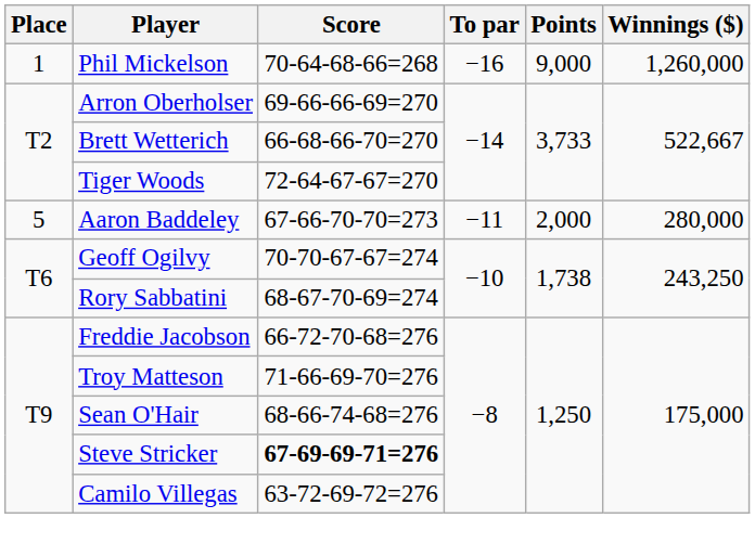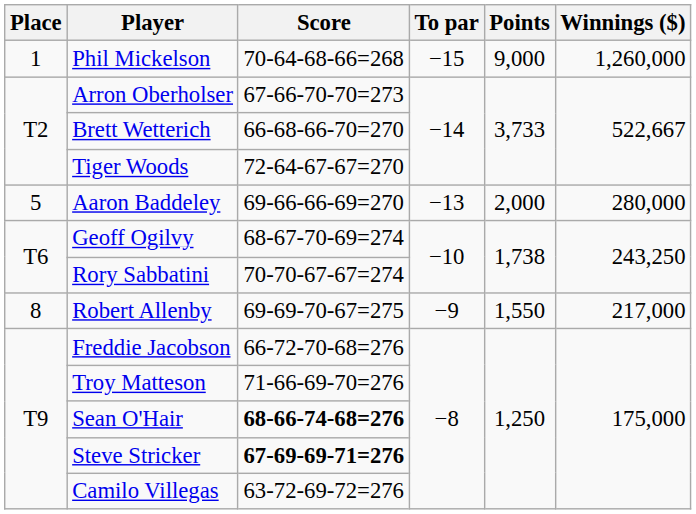 <table class="wikitable">
 <tr>
 <th>Place</th>
 <th>Player</th>
 <th>Score</th>
 <th>To par</th>
 <th>Points</th>
 <th>Winnings ($)</th>
 </tr>
 <tr>
 <td align="center">1</td>
 <td> <a href='#'>Phil Mickelson</a></td>
 <td>70-64-68-66=268</td>
-<td align="center">−16</td>
+<td align="center">−15</td>
 <td align=center>9,000</td>
 <td align=right>1,260,000</td>
 </tr>
 <tr>
 <td align="center" rowspan=3>T2</td>
 <td> <a href='#'>Arron Oberholser</a></td>
-<td>69-66-66-69=270</td>
+<td>67-66-70-70=273</td>
 <td align="center" rowspan=3>−14</td>
 <td align=center rowspan=3>3,733</td>
 <td align=right rowspan=3>522,667</td>
 </tr>
 <tr>
 <td> <a href='#'>Brett Wetterich</a></td>
 <td>66-68-66-70=270</td>
 </tr>
 <tr>
 <td> <a href='#'>Tiger Woods</a></td>
 <td>72-64-67-67=270</td>
 </tr>
 <tr>
 <td align="center">5</td>
 <td> <a href='#'>Aaron Baddeley</a></td>
-<td>67-66-70-70=273</td>
-<td align="center">−11</td>
+<td>69-66-66-69=270</td>
+<td align="center">−13</td>
 <td align=center>2,000</td>
 <td align=right>280,000</td>
 </tr>
 <tr>
 <td align="center" rowspan=2>T6</td>
 <td> <a href='#'>Geoff Ogilvy</a></td>
-<td>70-70-67-67=274</td>
+<td>68-67-70-69=274</td>
 <td align="center" rowspan=2>−10</td>
 <td align=center rowspan=2>1,738</td>
 <td align=right rowspan=2>243,250</td>
 </tr>
 <tr>
 <td> <a href='#'>Rory Sabbatini</a></td>
-<td>68-67-70-69=274</td>
+<td>70-70-67-67=274</td>
+</tr>
+<tr>
+<td align="center">8</td>
+<td> <a href='#'>Robert Allenby</a></td>
+<td>69-69-70-67=275</td>
+<td align="center">−9</td>
+<td align=center>1,550</td>
+<td align=right>217,000</td>
 </tr>
 <tr>
 <td align="center" rowspan=5>T9</td>
 <td> <a href='#'>Freddie Jacobson</a></td>
 <td>66-72-70-68=276</td>
 <td align="center" rowspan=5>−8</td>
 <td align=center rowspan=5>1,250</td>
 <td align=right rowspan=5>175,000</td>
 </tr>
 <tr>
 <td> <a href='#'>Troy Matteson</a></td>
 <td>71-66-69-70=276</td>
 </tr>
 <tr>
 <td> <a href='#'>Sean O'Hair</a></td>
-<td>68-66-74-68=276</td>
+<td><strong>68-66-74-68=276</strong></td>
 </tr>
 <tr>
 <td> <a href='#'>Steve Stricker</a></td>
 <td><strong>67-69-69-71=276</strong></td>
 </tr>
 <tr>
 <td> <a href='#'>Camilo Villegas</a></td>
 <td>63-72-69-72=276</td>
 </tr>
 </table>
